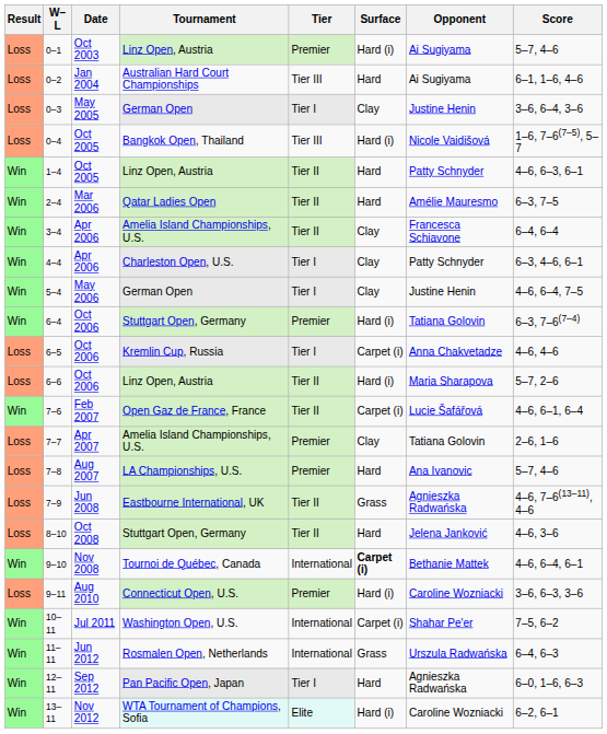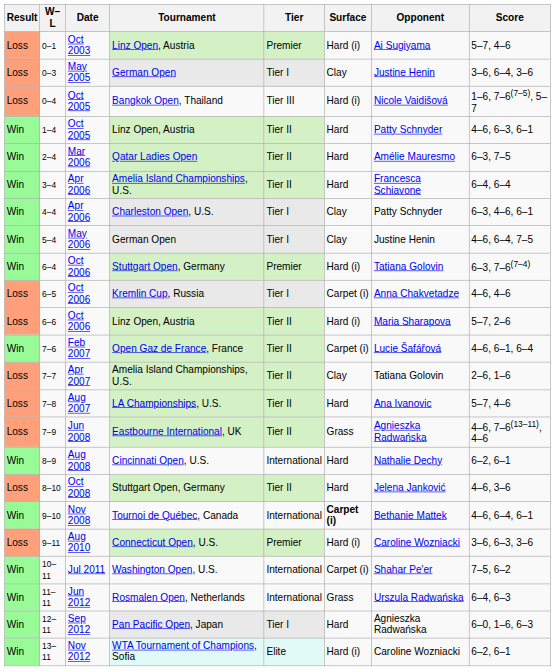 <table class="sortable wikitable">
 <tr>
 <th>Result</th>
 <th class="unsortable">W–L</th>
 <th>Date</th>
 <th>Tournament</th>
 <th>Tier</th>
 <th>Surface</th>
 <th>Opponent</th>
 <th class="unsortable">Score</th>
 </tr>
 <tr>
 <td style="background:#ffa07a;">Loss</td>
 <td><small>0–1</small></td>
 <td><a href='#'>Oct 2003</a></td>
 <td style="background:#d4f1c5;"><a href='#'>Linz Open</a>, Austria</td>
 <td style="background:#d4f1c5;">Premier</td>
 <td>Hard (i)</td>
 <td> <a href='#'>Ai Sugiyama</a></td>
 <td>5–7, 4–6</td>
-</tr>
-<tr>
-<td style="background:#ffa07a;">Loss</td>
-<td><small>0–2</small></td>
-<td><a href='#'>Jan 2004</a></td>
-<td><a href='#'>Australian Hard Court Championships</a></td>
-<td>Tier III</td>
-<td>Hard</td>
-<td> Ai Sugiyama</td>
-<td>6–1, 1–6, 4–6</td>
 </tr>
 <tr>
 <td style="background:#ffa07a;">Loss</td>
 <td><small>0–3</small></td>
 <td><a href='#'>May 2005</a></td>
 <td bgcolor=e9e9e9><a href='#'>German Open</a></td>
 <td bgcolor=e9e9e9>Tier I</td>
 <td>Clay</td>
 <td> <a href='#'>Justine Henin</a></td>
 <td>3–6, 6–4, 3–6</td>
 </tr>
 <tr>
 <td style="background:#ffa07a;">Loss</td>
 <td><small>0–4</small></td>
 <td><a href='#'>Oct 2005</a></td>
 <td><a href='#'>Bangkok Open</a>, Thailand</td>
 <td>Tier III</td>
 <td>Hard (i)</td>
 <td> <a href='#'>Nicole Vaidišová</a></td>
 <td>1–6, 7–6<sup>(7–5)</sup>, 5–7</td>
 </tr>
 <tr>
 <td style="background:#98fb98;">Win</td>
 <td><small>1–4</small></td>
 <td><a href='#'>Oct 2005</a></td>
 <td style="background:#d4f1c5;">Linz Open, Austria</td>
 <td style="background:#d4f1c5;">Tier II</td>
 <td>Hard</td>
 <td> <a href='#'>Patty Schnyder</a></td>
 <td>4–6, 6–3, 6–1</td>
 </tr>
 <tr>
 <td style="background:#98fb98;">Win</td>
 <td><small>2–4</small></td>
 <td><a href='#'>Mar 2006</a></td>
 <td style="background:#d4f1c5;"><a href='#'>Qatar Ladies Open</a></td>
 <td style="background:#d4f1c5;">Tier II</td>
 <td>Hard</td>
 <td> <a href='#'>Amélie Mauresmo</a></td>
 <td>6–3, 7–5</td>
 </tr>
 <tr>
 <td style="background:#98fb98;">Win</td>
 <td><small>3–4</small></td>
 <td><a href='#'>Apr 2006</a></td>
 <td style="background:#d4f1c5;"><a href='#'>Amelia Island Championships</a>, U.S.</td>
 <td style="background:#d4f1c5;">Tier II</td>
-<td>Clay</td>
+<td>Hard</td>
 <td> <a href='#'>Francesca Schiavone</a></td>
 <td>6–4, 6–4</td>
 </tr>
 <tr>
 <td style="background:#98fb98;">Win</td>
 <td><small>4–4</small></td>
 <td><a href='#'>Apr 2006</a></td>
 <td bgcolor=e9e9e9><a href='#'>Charleston Open</a>, U.S.</td>
 <td bgcolor=e9e9e9>Tier I</td>
 <td>Clay</td>
 <td> Patty Schnyder</td>
 <td>6–3, 4–6, 6–1</td>
 </tr>
 <tr>
 <td style="background:#98fb98;">Win</td>
 <td><small>5–4</small></td>
 <td><a href='#'>May 2006</a></td>
 <td bgcolor=e9e9e9>German Open</td>
 <td bgcolor=e9e9e9>Tier I</td>
 <td>Clay</td>
 <td> Justine Henin</td>
 <td>4–6, 6–4, 7–5</td>
 </tr>
 <tr>
 <td style="background:#98fb98;">Win</td>
 <td><small>6–4</small></td>
 <td><a href='#'>Oct 2006</a></td>
 <td style="background:#d4f1c5;"><a href='#'>Stuttgart Open</a>, Germany</td>
 <td style="background:#d4f1c5;">Premier</td>
 <td>Hard (i)</td>
 <td> <a href='#'>Tatiana Golovin</a></td>
 <td>6–3, 7–6<sup>(7–4)</sup></td>
 </tr>
 <tr>
 <td style="background:#ffa07a;">Loss</td>
 <td><small>6–5</small></td>
 <td><a href='#'>Oct 2006</a></td>
 <td bgcolor=e9e9e9><a href='#'>Kremlin Cup</a>, Russia</td>
 <td bgcolor=e9e9e9>Tier I</td>
 <td>Carpet (i)</td>
 <td> <a href='#'>Anna Chakvetadze</a></td>
 <td>4–6, 4–6</td>
 </tr>
 <tr>
 <td style="background:#ffa07a;">Loss</td>
 <td><small>6–6</small></td>
 <td><a href='#'>Oct 2006</a></td>
 <td style="background:#d4f1c5;">Linz Open, Austria</td>
 <td style="background:#d4f1c5;">Tier II</td>
 <td>Hard (i)</td>
 <td> <a href='#'>Maria Sharapova</a></td>
 <td>5–7, 2–6</td>
 </tr>
 <tr>
 <td style="background:#98fb98;">Win</td>
 <td><small>7–6</small></td>
 <td><a href='#'>Feb 2007</a></td>
 <td style="background:#d4f1c5;"><a href='#'>Open Gaz de France</a>, France</td>
 <td style="background:#d4f1c5;">Tier II</td>
 <td>Carpet (i)</td>
 <td> <a href='#'>Lucie Šafářová</a></td>
 <td>4–6, 6–1, 6–4</td>
 </tr>
 <tr>
 <td style="background:#ffa07a;">Loss</td>
 <td><small>7–7</small></td>
 <td><a href='#'>Apr 2007</a></td>
 <td style="background:#d4f1c5;">Amelia Island Championships, U.S.</td>
-<td style="background:#d4f1c5;">Premier</td>
+<td style="background:#d4f1c5;">Tier II</td>
 <td>Clay</td>
 <td> Tatiana Golovin</td>
 <td>2–6, 1–6</td>
 </tr>
 <tr>
 <td style="background:#ffa07a;">Loss</td>
 <td><small>7–8</small></td>
 <td><a href='#'>Aug 2007</a></td>
 <td style="background:#d4f1c5;"><a href='#'>LA Championships</a>, U.S.</td>
-<td style="background:#d4f1c5;">Premier</td>
+<td style="background:#d4f1c5;">Tier II</td>
 <td>Hard</td>
 <td> <a href='#'>Ana Ivanovic</a></td>
 <td>5–7, 4–6</td>
 </tr>
 <tr>
 <td style="background:#ffa07a;">Loss</td>
 <td><small>7–9</small></td>
 <td><a href='#'>Jun 2008</a></td>
 <td style="background:#d4f1c5;"><a href='#'>Eastbourne International</a>, UK</td>
 <td style="background:#d4f1c5;">Tier II</td>
 <td>Grass</td>
 <td> <a href='#'>Agnieszka Radwańska</a></td>
 <td>4–6, 7–6<sup>(13–11)</sup>, 4–6</td>
+</tr>
+<tr>
+<td style="background:#98fb98;">Win</td>
+<td><small>8–9</small></td>
+<td><a href='#'>Aug 2008</a></td>
+<td><a href='#'>Cincinnati Open</a>, U.S.</td>
+<td>International</td>
+<td>Hard</td>
+<td> <a href='#'>Nathalie Dechy</a></td>
+<td>6–2, 6–1</td>
 </tr>
 <tr>
 <td style="background:#ffa07a;">Loss</td>
 <td><small>8–10</small></td>
 <td><a href='#'>Oct 2008</a></td>
 <td style="background:#d4f1c5;">Stuttgart Open, Germany</td>
 <td style="background:#d4f1c5;">Tier II</td>
 <td>Hard</td>
 <td> <a href='#'>Jelena Janković</a></td>
 <td>4–6, 3–6</td>
 </tr>
 <tr>
 <td style="background:#98fb98;">Win</td>
 <td><small>9–10</small></td>
 <td><a href='#'>Nov 2008</a></td>
 <td><a href='#'>Tournoi de Québec</a>, Canada</td>
 <td>International</td>
 <td><strong>Carpet (i)</strong></td>
 <td> <a href='#'>Bethanie Mattek</a></td>
 <td>4–6, 6–4, 6–1</td>
 </tr>
 <tr>
 <td style="background:#ffa07a;">Loss</td>
 <td><small>9–11</small></td>
 <td><a href='#'>Aug 2010</a></td>
 <td style="background:#d4f1c5;"><a href='#'>Connecticut Open</a>, U.S.</td>
 <td style="background:#d4f1c5;">Premier</td>
 <td>Hard (i)</td>
 <td> <a href='#'>Caroline Wozniacki</a></td>
 <td>3–6, 6–3, 3–6</td>
 </tr>
 <tr>
 <td style="background:#98fb98;">Win</td>
 <td><small>10–11</small></td>
 <td><a href='#'>Jul 2011</a></td>
 <td><a href='#'>Washington Open</a>, U.S.</td>
 <td>International</td>
 <td>Carpet (i)</td>
 <td> <a href='#'>Shahar Pe'er</a></td>
 <td>7–5, 6–2</td>
 </tr>
 <tr>
 <td style="background:#98fb98;">Win</td>
 <td><small>11–11</small></td>
 <td><a href='#'>Jun 2012</a></td>
 <td><a href='#'>Rosmalen Open</a>, Netherlands</td>
 <td>International</td>
 <td>Grass</td>
 <td> <a href='#'>Urszula Radwańska</a></td>
 <td>6–4, 6–3</td>
 </tr>
 <tr>
 <td style="background:#98fb98;">Win</td>
 <td><small>12–11</small></td>
 <td><a href='#'>Sep 2012</a></td>
 <td bgcolor=e9e9e9><a href='#'>Pan Pacific Open</a>, Japan</td>
 <td bgcolor=e9e9e9>Tier I</td>
 <td>Hard</td>
 <td> Agnieszka Radwańska</td>
 <td>6–0, 1–6, 6–3</td>
 </tr>
 <tr>
 <td style="background:#98fb98;">Win</td>
 <td><small>13–11</small></td>
 <td><a href='#'>Nov 2012</a></td>
 <td bgcolor=e2faf7><a href='#'>WTA Tournament of Champions</a>, Sofia</td>
 <td bgcolor=e2faf7>Elite</td>
 <td>Hard (i)</td>
 <td> Caroline Wozniacki</td>
 <td>6–2, 6–1</td>
 </tr>
 </table>
